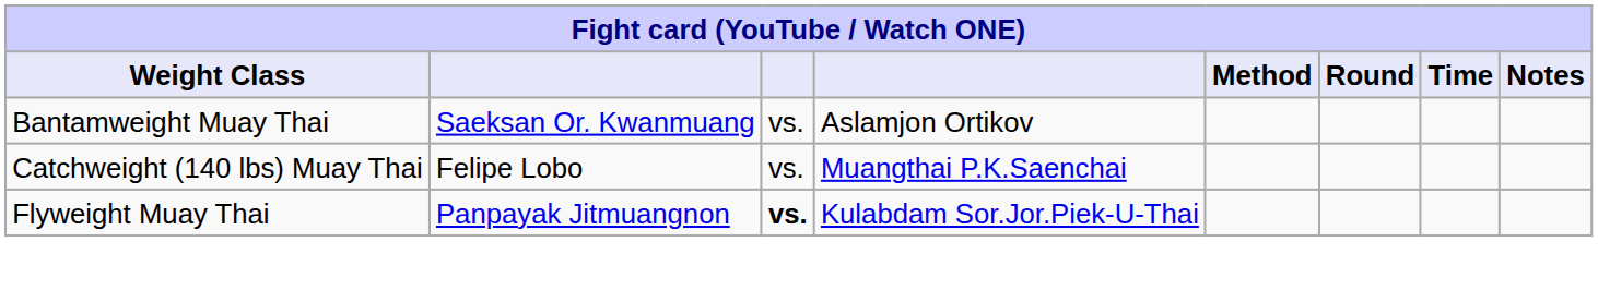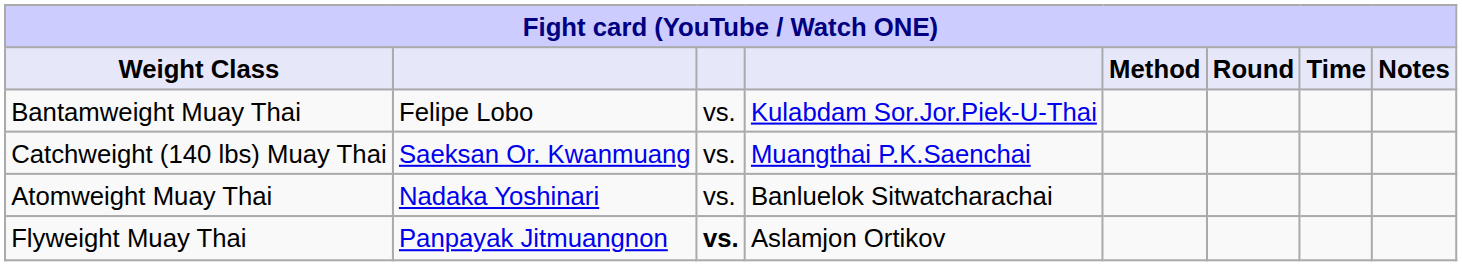 <table class="wikitable" style="font-size: 80%;">
 <tr>
 <th colspan="8" style="background-color: #ccf; color: #000080; text-align: center;"><strong>Fight card (YouTube / Watch ONE)</strong></th>
 </tr>
 <tr>
 <th colspan="1" style="background-color: #E6E8FA; color: #000000; text-align: center;">Weight Class</th>
 <th colspan="1" style="background-color: #E6E8FA; color: #000000; text-align: center;"></th>
 <th colspan="1" style="background-color: #E6E8FA; color: #000000; text-align: center;"></th>
 <th colspan="1" style="background-color: #E6E8FA; color: #000000; text-align: center;"></th>
 <th colspan="1" style="background-color: #E6E8FA; color: #000000; text-align: center;">Method</th>
 <th colspan="1" style="background-color: #E6E8FA; color: #000000; text-align: center;">Round</th>
 <th colspan="1" style="background-color: #E6E8FA; color: #000000; text-align: center;">Time</th>
 <th colspan="1" style="background-color: #E6E8FA; color: #000000; text-align: center;">Notes</th>
 </tr>
 <tr>
 <td>Bantamweight Muay Thai</td>
-<td> <a href='#'>Saeksan Or. Kwanmuang</a></td>
+<td> Felipe Lobo</td>
 <td>vs.</td>
-<td> Aslamjon Ortikov</td>
+<td> <a href='#'>Kulabdam Sor.Jor.Piek-U-Thai</a></td>
 <td></td>
 <td align=center></td>
 <td align=center></td>
 <td></td>
 </tr>
 <tr>
 <td>Catchweight (140 lbs) Muay Thai</td>
-<td> Felipe Lobo</td>
+<td> <a href='#'>Saeksan Or. Kwanmuang</a></td>
 <td>vs.</td>
 <td> <a href='#'>Muangthai P.K.Saenchai</a></td>
+<td></td>
+<td align=center></td>
+<td align=center></td>
+<td></td>
+</tr>
+<tr>
+<td>Atomweight Muay Thai</td>
+<td> <a href='#'>Nadaka Yoshinari</a></td>
+<td>vs.</td>
+<td> Banluelok Sitwatcharachai</td>
 <td></td>
 <td align=center></td>
 <td align=center></td>
 <td></td>
 </tr>
 <tr>
 <td>Flyweight Muay Thai</td>
 <td> <a href='#'>Panpayak Jitmuangnon</a></td>
 <td><strong>vs.</strong></td>
-<td> <a href='#'>Kulabdam Sor.Jor.Piek-U-Thai</a></td>
+<td> Aslamjon Ortikov</td>
 <td></td>
 <td align=center></td>
 <td align=center></td>
 <td></td>
 </tr>
 </table>
